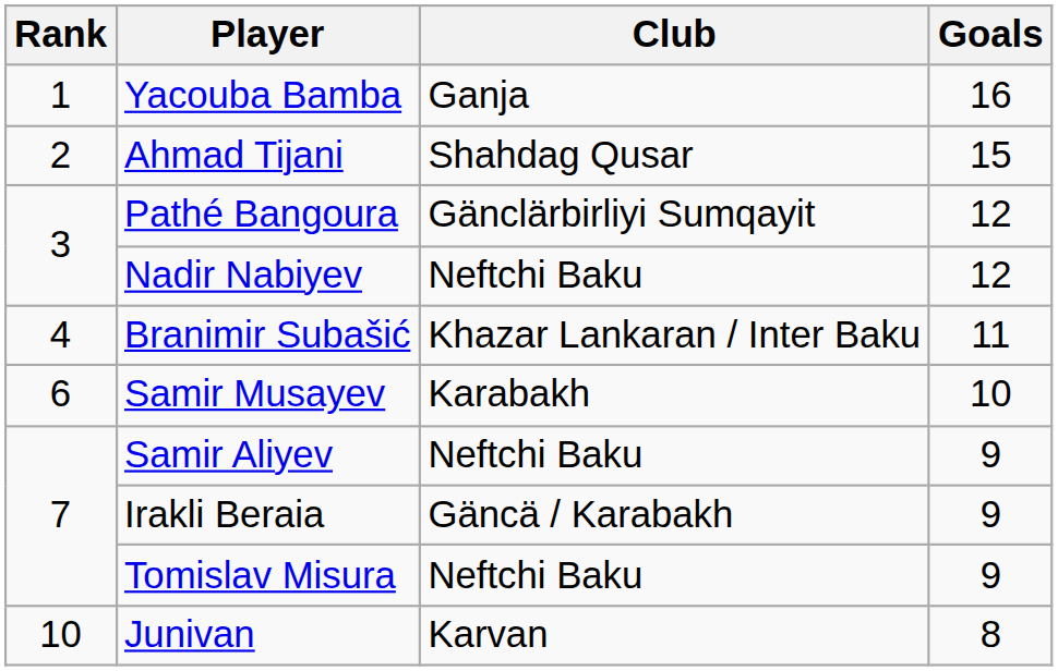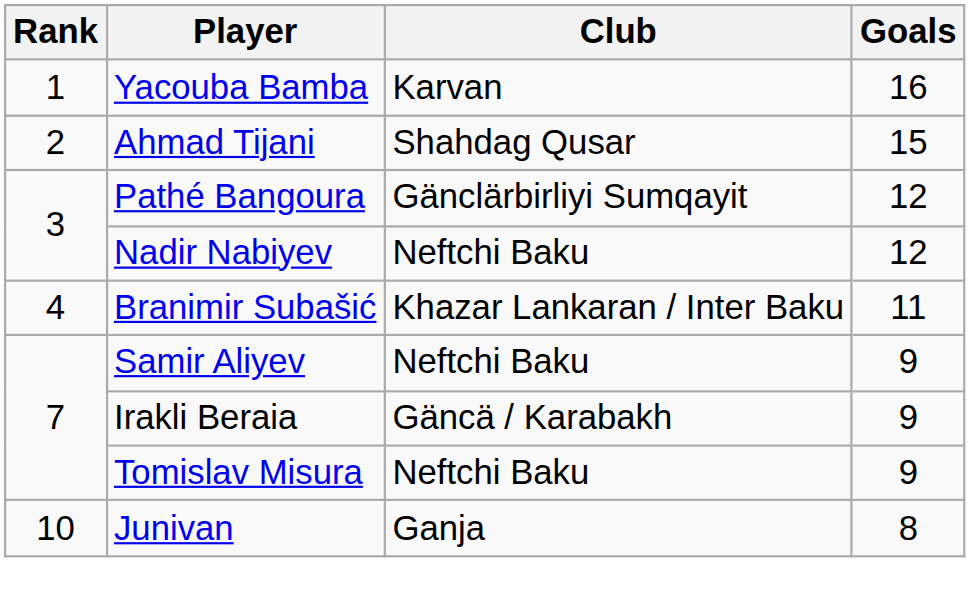 <table class="wikitable" style="text-align:center">
 <tr>
 <th>Rank</th>
 <th>Player</th>
 <th>Club</th>
 <th>Goals</th>
 </tr>
 <tr>
 <td>1</td>
 <td align="left"> <a href='#'>Yacouba Bamba</a></td>
-<td align="left">Ganja</td>
+<td align="left">Karvan</td>
 <td>16</td>
 </tr>
 <tr>
 <td>2</td>
 <td align="left"> <a href='#'>Ahmad Tijani</a></td>
 <td align="left">Shahdag Qusar</td>
 <td>15</td>
 </tr>
 <tr>
 <td rowspan="2">3</td>
 <td align="left"> <a href='#'>Pathé Bangoura</a></td>
 <td align="left">Gänclärbirliyi Sumqayit</td>
 <td>12</td>
 </tr>
 <tr>
 <td align="left"> <a href='#'>Nadir Nabiyev</a></td>
 <td align="left">Neftchi Baku</td>
 <td>12</td>
 </tr>
 <tr>
 <td>4</td>
 <td align="left"> <a href='#'>Branimir Subašić</a></td>
 <td align="left">Khazar Lankaran / Inter Baku</td>
 <td>11</td>
 </tr>
 <tr>
-<td>6</td>
-<td align="left"> <a href='#'>Samir Musayev</a></td>
-<td align="left">Karabakh</td>
-<td>10</td>
-</tr>
-<tr>
 <td rowspan="3">7</td>
 <td align="left"> <a href='#'>Samir Aliyev</a></td>
 <td align="left">Neftchi Baku</td>
 <td>9</td>
 </tr>
 <tr>
 <td align="left"> Irakli Beraia</td>
 <td align="left">Gäncä / Karabakh</td>
 <td>9</td>
 </tr>
 <tr>
 <td align="left"> <a href='#'>Tomislav Misura</a></td>
 <td align="left">Neftchi Baku</td>
 <td>9</td>
 </tr>
 <tr>
 <td>10</td>
 <td align="left"> <a href='#'>Junivan</a></td>
-<td align="left">Karvan</td>
+<td align="left">Ganja</td>
 <td>8</td>
 </tr>
 </table>
